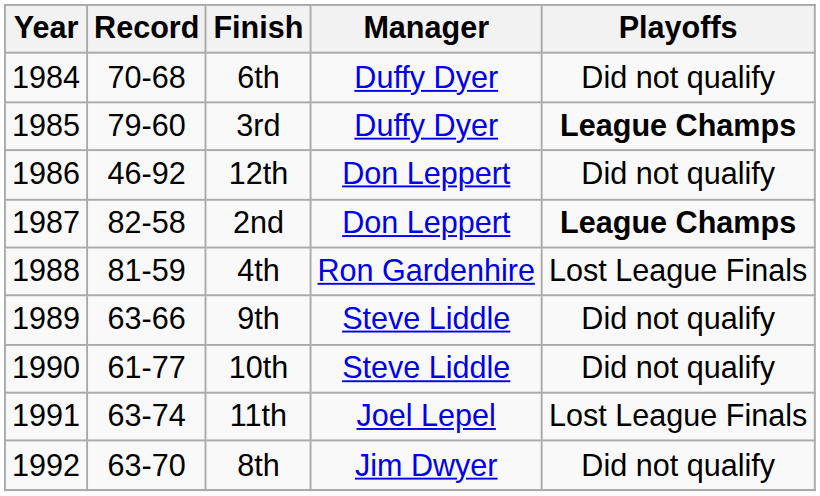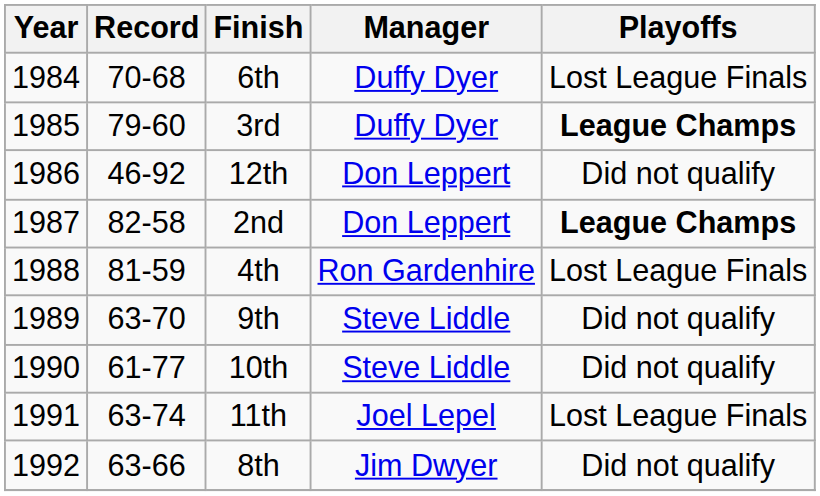 <table class="wikitable" style="text-align:center">
 <tr>
 <th>Year</th>
 <th>Record</th>
 <th>Finish</th>
 <th>Manager</th>
 <th>Playoffs</th>
 </tr>
 <tr>
 <td>1984</td>
 <td>70-68</td>
 <td>6th</td>
 <td><a href='#'>Duffy Dyer</a></td>
-<td>Did not qualify</td>
+<td>Lost League Finals</td>
 </tr>
 <tr>
 <td>1985</td>
 <td>79-60</td>
 <td>3rd</td>
 <td><a href='#'>Duffy Dyer</a></td>
 <td><strong>League Champs</strong></td>
 </tr>
 <tr>
 <td>1986</td>
 <td>46-92</td>
 <td>12th</td>
 <td><a href='#'>Don Leppert</a></td>
 <td>Did not qualify</td>
 </tr>
 <tr>
 <td>1987</td>
 <td>82-58</td>
 <td>2nd</td>
 <td><a href='#'>Don Leppert</a></td>
 <td><strong>League Champs</strong></td>
 </tr>
 <tr>
 <td>1988</td>
 <td>81-59</td>
 <td>4th</td>
 <td><a href='#'>Ron Gardenhire</a></td>
 <td>Lost League Finals</td>
 </tr>
 <tr>
 <td>1989</td>
-<td>63-66</td>
+<td>63-70</td>
 <td>9th</td>
 <td><a href='#'>Steve Liddle</a></td>
 <td>Did not qualify</td>
 </tr>
 <tr>
 <td>1990</td>
 <td>61-77</td>
 <td>10th</td>
 <td><a href='#'>Steve Liddle</a></td>
 <td>Did not qualify</td>
 </tr>
 <tr>
 <td>1991</td>
 <td>63-74</td>
 <td>11th</td>
 <td><a href='#'>Joel Lepel</a></td>
 <td>Lost League Finals</td>
 </tr>
 <tr>
 <td>1992</td>
-<td>63-70</td>
+<td>63-66</td>
 <td>8th</td>
 <td><a href='#'>Jim Dwyer</a></td>
 <td>Did not qualify</td>
 </tr>
 <tr>
 </tr>
 </table>
